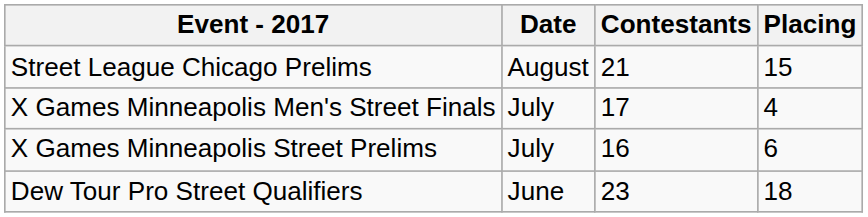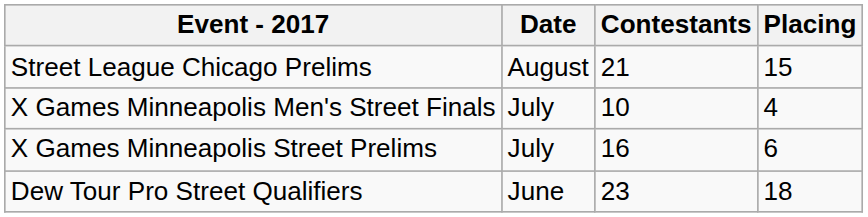 <table class="wikitable">
 <tr>
 <th>Event - 2017</th>
 <th>Date</th>
 <th>Contestants</th>
 <th>Placing</th>
 </tr>
 <tr>
 <td>Street League Chicago Prelims</td>
 <td>August</td>
 <td>21</td>
 <td>15</td>
 </tr>
 <tr>
 <td>X Games Minneapolis Men's Street Finals</td>
 <td>July</td>
-<td>17</td>
+<td>10</td>
 <td>4</td>
 </tr>
 <tr>
 <td>X Games Minneapolis Street Prelims</td>
 <td>July</td>
 <td>16</td>
 <td>6</td>
 </tr>
 <tr>
 <td>Dew Tour Pro Street Qualifiers</td>
 <td>June</td>
 <td>23</td>
 <td>18</td>
 </tr>
 </table>
